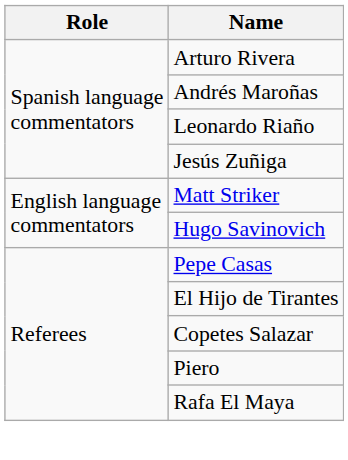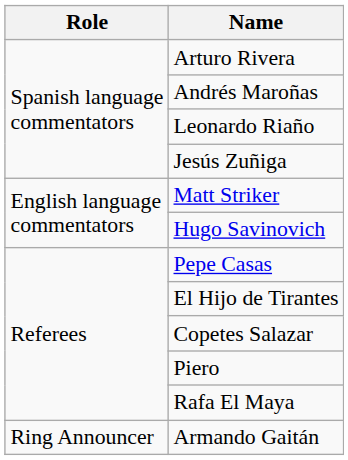 <table class=wikitable style="margin: 0.5em 0 0.5em 1em; float: right; clear: right;">
 <tr>
 <th>Role</th>
 <th>Name</th>
 </tr>
 <tr>
 <td rowspan=4>Spanish language<br>commentators</td>
 <td>Arturo Rivera</td>
 </tr>
 <tr>
 <td>Andrés Maroñas</td>
 </tr>
 <tr>
 <td>Leonardo Riaño</td>
 </tr>
 <tr>
 <td>Jesús Zuñiga</td>
 </tr>
 <tr>
 <td rowspan=2>English language<br>commentators</td>
 <td><a href='#'>Matt Striker</a></td>
 </tr>
 <tr>
 <td><a href='#'>Hugo Savinovich</a></td>
 </tr>
 <tr>
 <td rowspan=5>Referees</td>
 <td><a href='#'>Pepe Casas</a></td>
 </tr>
 <tr>
 <td>El Hijo de Tirantes</td>
 </tr>
 <tr>
 <td>Copetes Salazar</td>
 </tr>
 <tr>
 <td>Piero</td>
 </tr>
 <tr>
 <td>Rafa El Maya</td>
 </tr>
+<tr>
+<td>Ring Announcer</td>
+<td>Armando Gaitán</td>
+</tr>
 </table>
